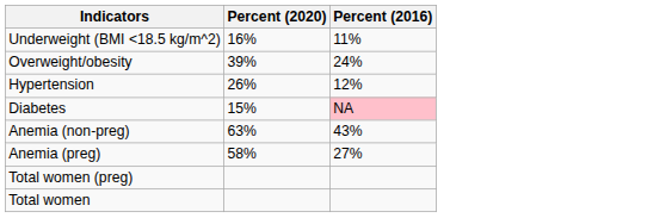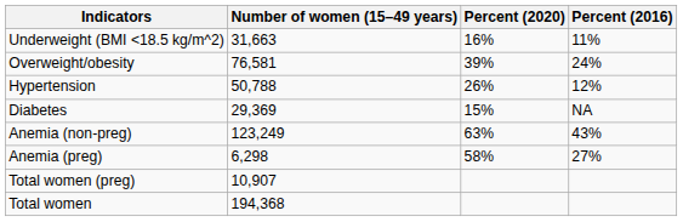 <table class="wikitable sortable">
 <tr>
 <th>Indicators</th>
+<th>Number of women (15–49 years)</th>
 <th>Percent (2020)</th>
 <th>Percent (2016)</th>
 </tr>
 <tr>
 <td>Underweight (BMI <18.5 kg/m^2)</td>
+<td>31,663</td>
 <td>16%</td>
 <td>11%</td>
 </tr>
 <tr>
 <td>Overweight/obesity</td>
+<td>76,581</td>
 <td>39%</td>
 <td>24%</td>
 </tr>
 <tr>
 <td>Hypertension</td>
+<td>50,788</td>
 <td>26%</td>
 <td>12%</td>
 </tr>
 <tr>
 <td>Diabetes</td>
+<td>29,369</td>
 <td>15%</td>
-<td style="background: pink;">NA</td>
+<td>NA</td>
 </tr>
 <tr>
 <td>Anemia (non-preg)</td>
+<td>123,249</td>
 <td>63%</td>
 <td>43%</td>
 </tr>
 <tr>
 <td>Anemia (preg)</td>
+<td>6,298</td>
 <td>58%</td>
 <td>27%</td>
 </tr>
 <tr>
 <td>Total women (preg)</td>
+<td>10,907</td>
 <td></td>
 <td></td>
 </tr>
 <tr>
 <td>Total women</td>
+<td>194,368</td>
 <td></td>
 <td></td>
 </tr>
 </table>
